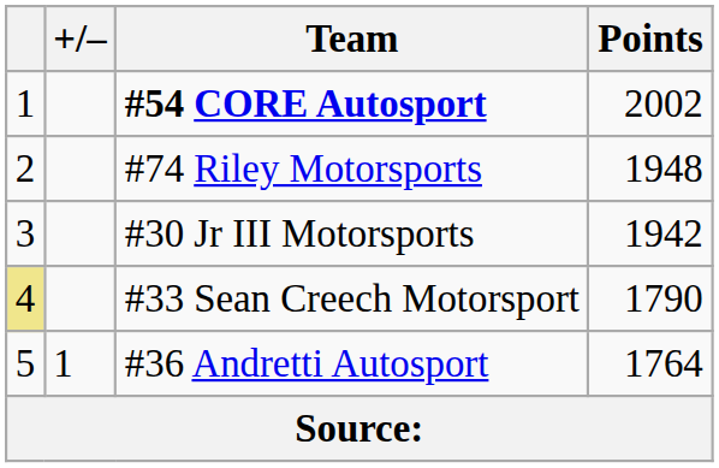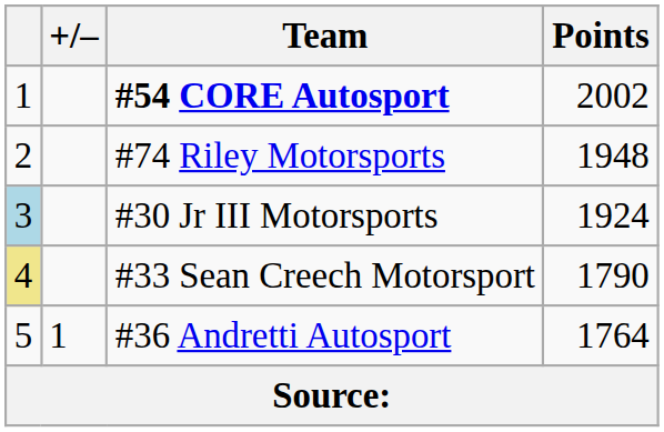 <table class="wikitable" style="font-size: 95%;">
 <tr>
 <th scope="col"></th>
 <th scope="col">+/–</th>
 <th scope="col">Team</th>
 <th scope="col">Points</th>
 </tr>
 <tr>
 <td align=center>1</td>
 <td align="left"></td>
 <td><strong> #54 <a href='#'>CORE Autosport</a></strong></td>
 <td align=right>2002</td>
 </tr>
 <tr>
 <td align=center>2</td>
 <td align="left"></td>
 <td> #74 <a href='#'>Riley Motorsports</a></td>
 <td align=right>1948</td>
 </tr>
 <tr>
-<td align=center>3</td>
+<td align=center style="background: lightblue;">3</td>
 <td align="left"></td>
 <td> #30 Jr III Motorsports</td>
-<td align=right>1942</td>
+<td align=right>1924</td>
 </tr>
 <tr>
 <td align=center style="background: khaki;">4</td>
 <td align="left"></td>
 <td> #33 Sean Creech Motorsport</td>
 <td align=right>1790</td>
 </tr>
 <tr>
 <td align=center>5</td>
 <td align="left"> 1</td>
 <td> #36 <a href='#'>Andretti Autosport</a></td>
 <td align=right>1764</td>
 </tr>
 <tr>
 <th colspan=5>Source:</th>
 </tr>
 </table>
